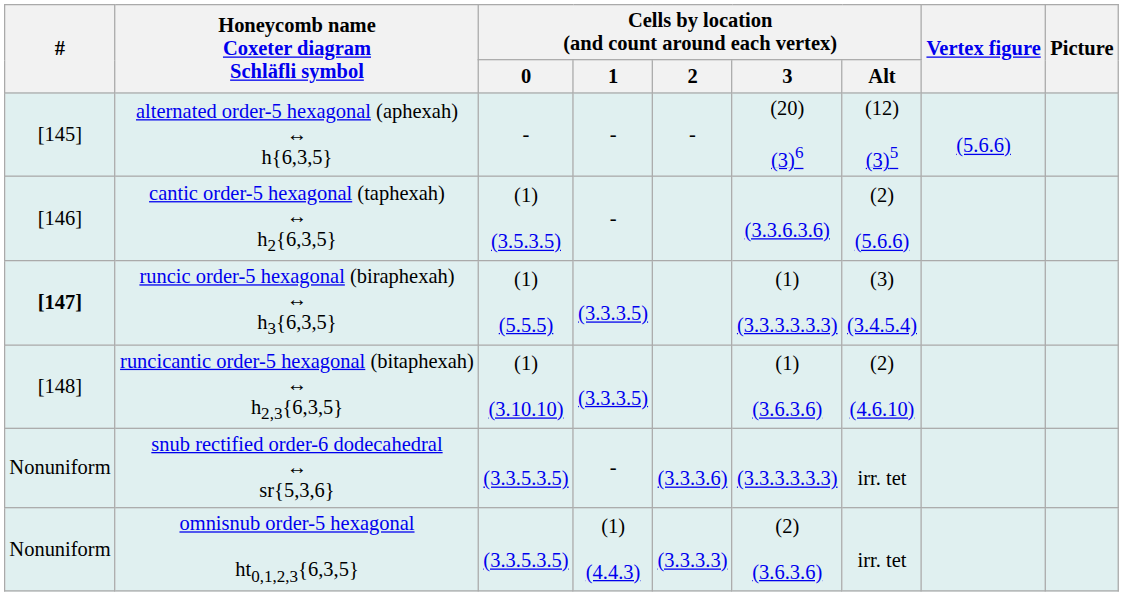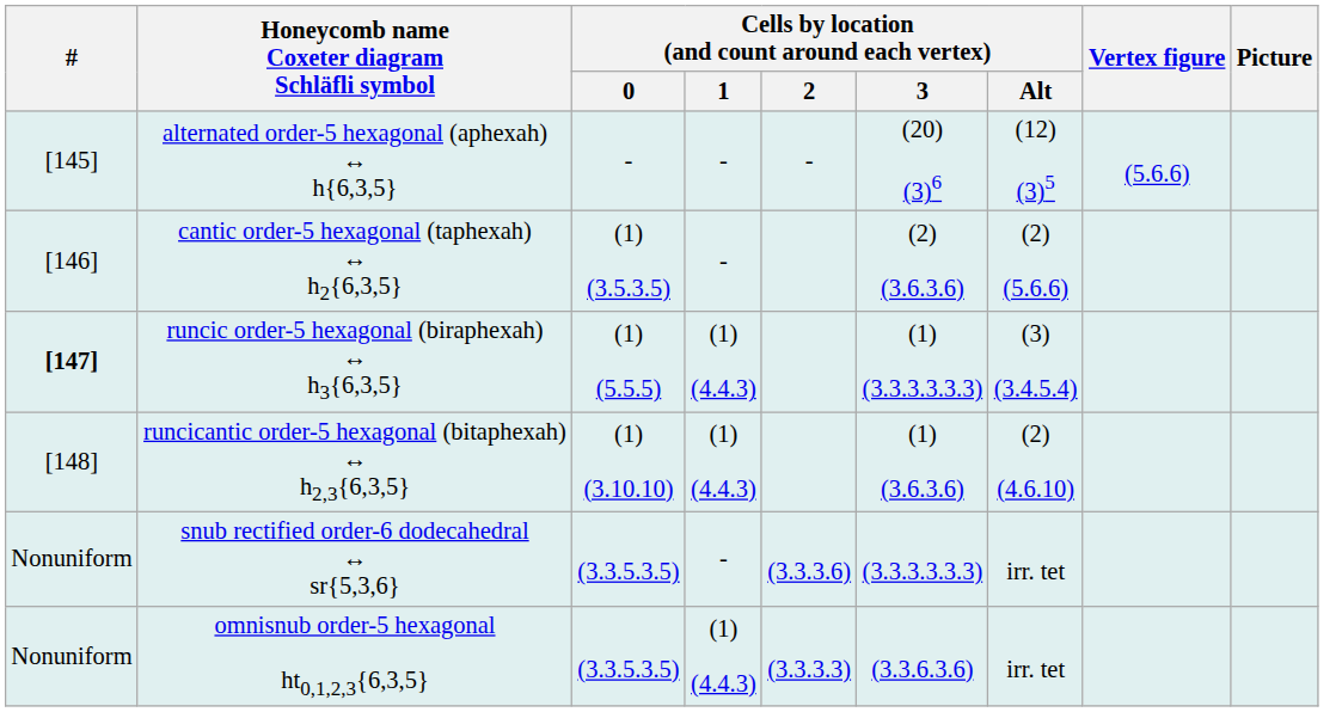 <table class="wikitable">
 <tr>
 <th rowspan="2">#</th>
 <th rowspan="2">Honeycomb name<br><a href='#'>Coxeter diagram</a><br><a href='#'>Schläfli symbol</a></th>
 <th colspan="5">Cells by location<br>(and count around each vertex)</th>
 <th rowspan="2"><a href='#'>Vertex figure</a></th>
 <th rowspan="2">Picture</th>
 </tr>
 <tr align=center>
 <th>0<br></th>
 <th>1<br></th>
 <th>2<br></th>
 <th>3<br></th>
 <th>Alt</th>
 </tr>
 <tr align=center BGCOLOR="#e0f0f0">
 <td>[145]</td>
 <td><a href='#'>alternated order-5 hexagonal</a> (aphexah)<br> ↔ <br>h{6,3,5}</td>
 <td>-</td>
 <td>-</td>
 <td>-</td>
 <td>(20)<br><br><a href='#'>(3)<sup>6</sup></a></td>
 <td>(12)<br><br><a href='#'>(3)<sup>5</sup></a></td>
 <td> <br><a href='#'>(5.6.6)</a></td>
 <td></td>
 </tr>
 <tr align=center BGCOLOR="#e0f0f0">
 <td>[146]</td>
 <td><a href='#'>cantic order-5 hexagonal</a> (taphexah)<br> ↔ <br>h<sub>2</sub>{6,3,5}</td>
 <td>(1)<br><br><a href='#'>(3.5.3.5)</a></td>
 <td>-</td>
 <td></td>
-<td><br><a href='#'>(3.3.6.3.6)</a><br></td>
+<td>(2)<br><br><a href='#'>(3.6.3.6)</a></td>
 <td>(2)<br><br><a href='#'>(5.6.6)</a></td>
 <td></td>
 <td></td>
 </tr>
 <tr align=center BGCOLOR="#e0f0f0">
 <td><strong>[147]</strong></td>
 <td><a href='#'>runcic order-5 hexagonal</a> (biraphexah)<br> ↔ <br>h<sub>3</sub>{6,3,5}</td>
 <td>(1)<br><br><a href='#'>(5.5.5)</a></td>
-<td><br><a href='#'>(3.3.3.5)</a><br></td>
+<td>(1)<br><br><a href='#'>(4.4.3)</a></td>
 <td></td>
 <td>(1)<br><br><a href='#'>(3.3.3.3.3.3)</a></td>
 <td>(3)<br><br><a href='#'>(3.4.5.4)</a></td>
 <td></td>
 <td></td>
 </tr>
 <tr align=center BGCOLOR="#e0f0f0">
 <td>[148]</td>
 <td><a href='#'>runcicantic order-5 hexagonal</a> (bitaphexah)<br> ↔ <br>h<sub>2,3</sub>{6,3,5}</td>
 <td>(1)<br><br><a href='#'>(3.10.10)</a></td>
-<td><br><a href='#'>(3.3.3.5)</a><br></td>
+<td>(1)<br><br><a href='#'>(4.4.3)</a></td>
 <td></td>
 <td>(1)<br><br><a href='#'>(3.6.3.6)</a></td>
 <td>(2)<br><br><a href='#'>(4.6.10)</a></td>
 <td></td>
 <td></td>
 </tr>
 <tr align=center BGCOLOR="#e0f0f0">
 <td>Nonuniform</td>
 <td><a href='#'>snub rectified order-6 dodecahedral</a><br> ↔ <br>sr{5,3,6}</td>
 <td><br><a href='#'>(3.3.5.3.5)</a><br></td>
 <td>-</td>
 <td><br><a href='#'>(3.3.3.6)</a><br></td>
 <td><br><a href='#'>(3.3.3.3.3.3)</a><br></td>
 <td><br>irr. tet</td>
 <td></td>
 <td></td>
 </tr>
 <tr align=center BGCOLOR="#e0f0f0">
 <td>Nonuniform</td>
 <td><a href='#'>omnisnub order-5 hexagonal</a><br><br>ht<sub>0,1,2,3</sub>{6,3,5}</td>
 <td><br><a href='#'>(3.3.5.3.5)</a><br></td>
 <td>(1)<br><br><a href='#'>(4.4.3)</a></td>
 <td><br><a href='#'>(3.3.3.3)</a><br></td>
-<td>(2)<br><br><a href='#'>(3.6.3.6)</a></td>
+<td><br><a href='#'>(3.3.6.3.6)</a><br></td>
 <td><br>irr. tet</td>
 <td></td>
 <td></td>
 </tr>
 </table>
